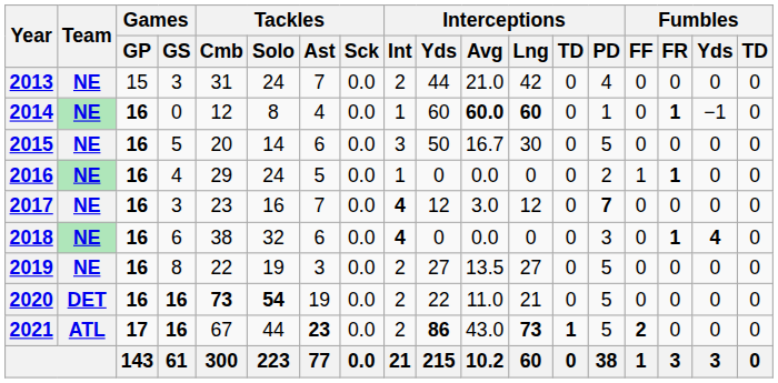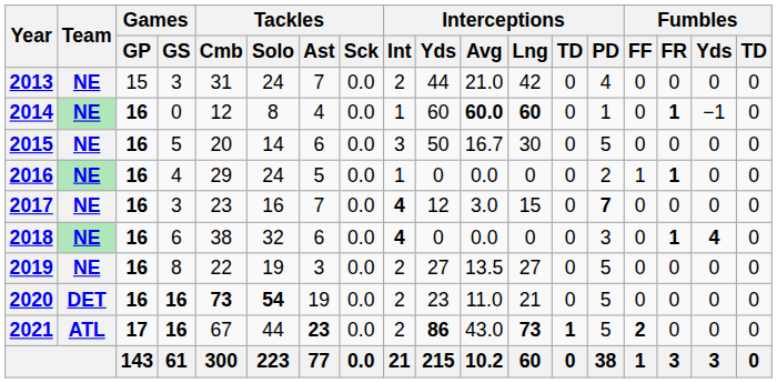 <table class="wikitable" style="text-align:center;">
 <tr>
 <th rowspan="2">Year</th>
 <th rowspan="2">Team</th>
 <th colspan="2">Games</th>
 <th colspan="4">Tackles</th>
 <th colspan="6">Interceptions</th>
 <th colspan="4">Fumbles</th>
 </tr>
 <tr>
 <th>GP</th>
 <th>GS</th>
 <th>Cmb</th>
 <th>Solo</th>
 <th>Ast</th>
 <th>Sck</th>
 <th>Int</th>
 <th>Yds</th>
 <th>Avg</th>
 <th>Lng</th>
 <th>TD</th>
 <th>PD</th>
 <th>FF</th>
 <th>FR</th>
 <th>Yds</th>
 <th>TD</th>
 </tr>
 <tr>
 <th><a href='#'>2013</a></th>
 <th><a href='#'>NE</a></th>
 <td>15</td>
 <td>3</td>
 <td>31</td>
 <td>24</td>
 <td>7</td>
 <td>0.0</td>
 <td>2</td>
 <td>44</td>
 <td>21.0</td>
 <td>42</td>
 <td>0</td>
 <td>4</td>
 <td>0</td>
 <td>0</td>
 <td>0</td>
 <td>0</td>
 </tr>
 <tr>
 <th><a href='#'>2014</a></th>
 <th style="background:#afe6ba;"><a href='#'>NE</a></th>
 <td><strong>16</strong></td>
 <td>0</td>
 <td>12</td>
 <td>8</td>
 <td>4</td>
 <td>0.0</td>
 <td>1</td>
 <td>60</td>
 <td><strong>60.0</strong></td>
 <td><strong>60</strong></td>
 <td>0</td>
 <td>1</td>
 <td>0</td>
 <td><strong>1</strong></td>
 <td>−1</td>
 <td>0</td>
 </tr>
 <tr>
 <th><a href='#'>2015</a></th>
 <th><a href='#'>NE</a></th>
 <td><strong>16</strong></td>
 <td>5</td>
 <td>20</td>
 <td>14</td>
 <td>6</td>
 <td>0.0</td>
 <td>3</td>
 <td>50</td>
 <td>16.7</td>
 <td>30</td>
 <td>0</td>
 <td>5</td>
 <td>0</td>
 <td>0</td>
 <td>0</td>
 <td>0</td>
 </tr>
 <tr>
 <th><a href='#'>2016</a></th>
 <th style="background:#afe6ba;"><a href='#'>NE</a></th>
 <td><strong>16</strong></td>
 <td>4</td>
 <td>29</td>
 <td>24</td>
 <td>5</td>
 <td>0.0</td>
 <td>1</td>
 <td>0</td>
 <td>0.0</td>
 <td>0</td>
 <td>0</td>
 <td>2</td>
 <td>1</td>
 <td><strong>1</strong></td>
 <td>0</td>
 <td>0</td>
 </tr>
 <tr>
 <th><a href='#'>2017</a></th>
 <th><a href='#'>NE</a></th>
 <td><strong>16</strong></td>
 <td>3</td>
 <td>23</td>
 <td>16</td>
 <td>7</td>
 <td>0.0</td>
 <td><strong>4</strong></td>
 <td>12</td>
 <td>3.0</td>
-<td>12</td>
+<td>15</td>
 <td>0</td>
 <td><strong>7</strong></td>
 <td>0</td>
 <td>0</td>
 <td>0</td>
 <td>0</td>
 </tr>
 <tr>
 <th><a href='#'>2018</a></th>
 <th style="background:#afe6ba;"><a href='#'>NE</a></th>
 <td><strong>16</strong></td>
 <td>6</td>
 <td>38</td>
 <td>32</td>
 <td>6</td>
 <td>0.0</td>
 <td><strong>4</strong></td>
 <td>0</td>
 <td>0.0</td>
 <td>0</td>
 <td>0</td>
 <td>3</td>
 <td>0</td>
 <td><strong>1</strong></td>
 <td><strong>4</strong></td>
 <td>0</td>
 </tr>
 <tr>
 <th><a href='#'>2019</a></th>
 <th><a href='#'>NE</a></th>
 <td><strong>16</strong></td>
 <td>8</td>
 <td>22</td>
 <td>19</td>
 <td>3</td>
 <td>0.0</td>
 <td>2</td>
 <td>27</td>
 <td>13.5</td>
 <td>27</td>
 <td>0</td>
 <td>5</td>
 <td>0</td>
 <td>0</td>
 <td>0</td>
 <td>0</td>
 </tr>
 <tr>
 <th><a href='#'>2020</a></th>
 <th><a href='#'>DET</a></th>
 <td><strong>16</strong></td>
 <td><strong>16</strong></td>
 <td><strong>73</strong></td>
 <td><strong>54</strong></td>
 <td>19</td>
 <td>0.0</td>
 <td>2</td>
-<td>22</td>
+<td>23</td>
 <td>11.0</td>
 <td>21</td>
 <td>0</td>
 <td>5</td>
 <td>0</td>
 <td>0</td>
 <td>0</td>
 <td>0</td>
 </tr>
 <tr>
 <th><a href='#'>2021</a></th>
 <th><a href='#'>ATL</a></th>
 <td><strong>17</strong></td>
 <td><strong>16</strong></td>
 <td>67</td>
 <td>44</td>
 <td><strong>23</strong></td>
 <td>0.0</td>
 <td>2</td>
 <td><strong>86</strong></td>
 <td>43.0</td>
 <td><strong>73</strong></td>
 <td><strong>1</strong></td>
 <td>5</td>
 <td><strong>2</strong></td>
 <td>0</td>
 <td>0</td>
 <td>0</td>
 </tr>
 <tr>
 <th colspan="2"></th>
 <th>143</th>
 <th>61</th>
 <th>300</th>
 <th>223</th>
 <th>77</th>
 <th>0.0</th>
 <th>21</th>
 <th>215</th>
 <th>10.2</th>
 <th>60</th>
 <th>0</th>
 <th>38</th>
 <th>1</th>
 <th>3</th>
 <th>3</th>
 <th>0</th>
 </tr>
 </table>
